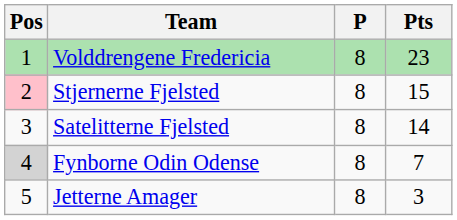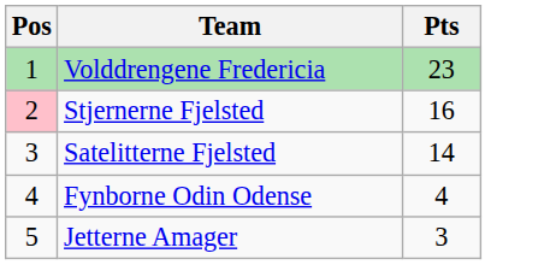 <table class="wikitable" style="font-size: 100%">
 <tr>
 <th width=20>Pos</th>
 <th width=200>Team</th>
-<th width=30>P</th>
 <th width=40>Pts</th>
 </tr>
 <tr align=center style="background:#ACE1AF;">
 <td>1</td>
 <td align="left"><a href='#'>Volddrengene Fredericia</a></td>
-<td>8</td>
 <td>23</td>
 </tr>
 <tr align=center>
 <td style="background: pink;">2</td>
 <td align="left"><a href='#'>Stjernerne Fjelsted</a></td>
-<td>8</td>
-<td>15</td>
+<td>16</td>
 </tr>
 <tr align=center>
 <td>3</td>
 <td align="left"><a href='#'>Satelitterne Fjelsted</a></td>
-<td>8</td>
 <td>14</td>
 </tr>
 <tr align=center>
-<td style="background: lightgrey;">4</td>
+<td>4</td>
 <td align="left"><a href='#'>Fynborne Odin Odense</a></td>
-<td>8</td>
-<td>7</td>
+<td>4</td>
 </tr>
 <tr align=center>
 <td>5</td>
 <td align="left"><a href='#'>Jetterne Amager</a></td>
-<td>8</td>
 <td>3</td>
 </tr>
 </table>
